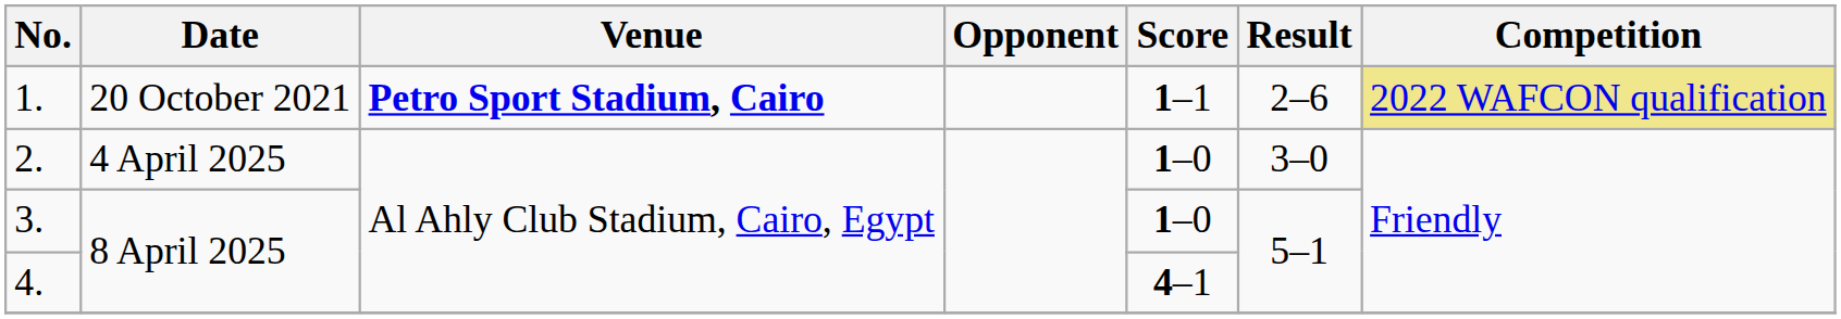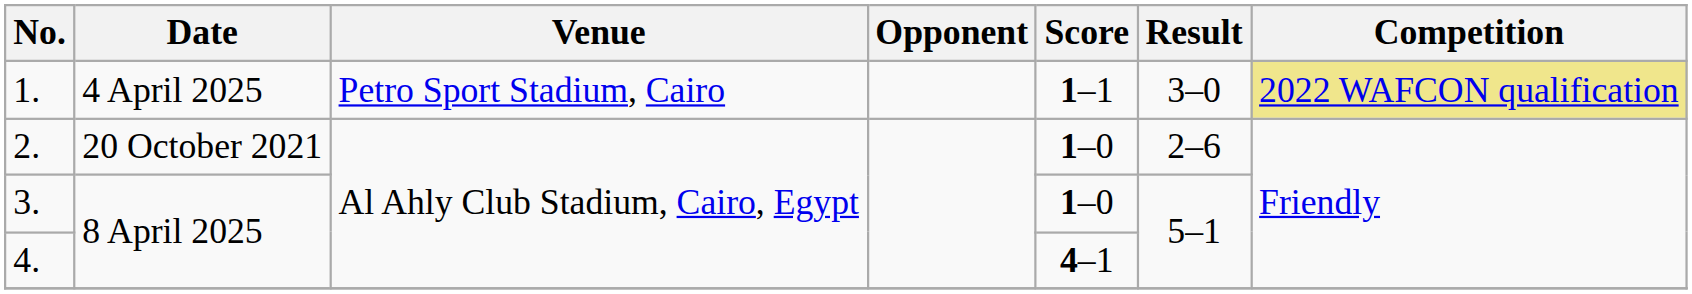 <table class="wikitable">
 <tr>
 <th>No.</th>
 <th>Date</th>
 <th>Venue</th>
 <th>Opponent</th>
 <th>Score</th>
 <th>Result</th>
 <th>Competition</th>
 </tr>
 <tr>
 <td>1.</td>
-<td>20 October 2021</td>
-<td><strong><a href='#'>Petro Sport Stadium</a>, <a href='#'>Cairo</a></strong></td>
+<td>4 April 2025</td>
+<td><a href='#'>Petro Sport Stadium</a>, <a href='#'>Cairo</a></td>
 <td></td>
 <td align=center><strong>1</strong>–1</td>
-<td align=center>2–6</td>
+<td align=center>3–0</td>
 <td style="background: khaki;"><a href='#'>2022 WAFCON qualification</a></td>
 </tr>
 <tr>
 <td>2.</td>
-<td>4 April 2025</td>
+<td>20 October 2021</td>
 <td rowspan=3>Al Ahly Club Stadium, <a href='#'>Cairo</a>, <a href='#'>Egypt</a></td>
 <td rowspan=3></td>
 <td align=center><strong>1</strong>–0</td>
-<td align=center>3–0</td>
+<td align=center>2–6</td>
 <td rowspan=3><a href='#'>Friendly</a></td>
 </tr>
 <tr>
 <td>3.</td>
 <td rowspan=2>8 April 2025</td>
 <td align=center><strong>1</strong>–0</td>
 <td align=center rowspan=2>5–1</td>
 </tr>
 <tr>
 <td>4.</td>
 <td align=center><strong>4</strong>–1</td>
 </tr>
 <tr>
 </tr>
 </table>
